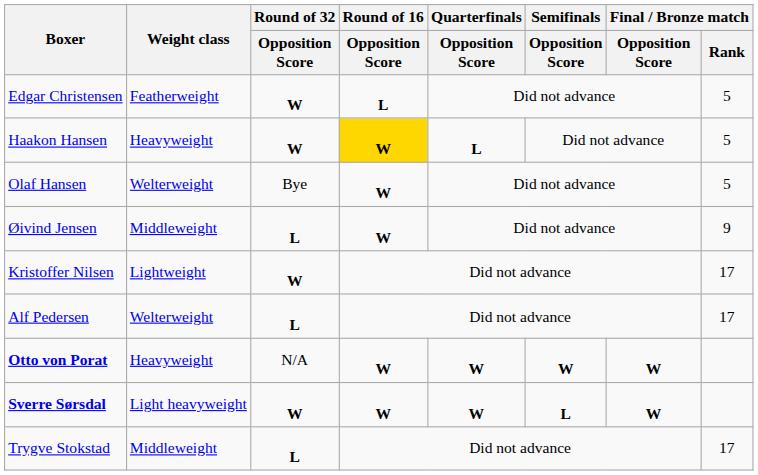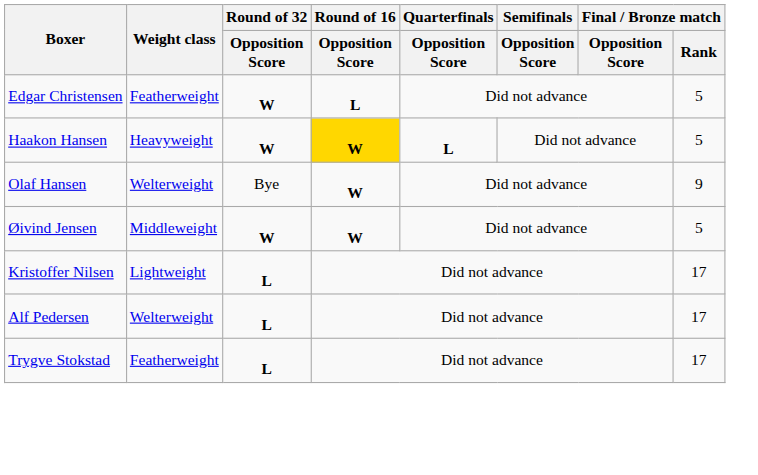 <table class=wikitable style="font-size:90%">
 <tr>
 <th rowspan="2">Boxer</th>
 <th rowspan="2">Weight class</th>
 <th>Round of 32</th>
 <th>Round of 16</th>
 <th>Quarterfinals</th>
 <th>Semifinals</th>
 <th colspan="2">Final / Bronze match</th>
 </tr>
 <tr>
 <th>Opposition<br>Score</th>
 <th>Opposition<br>Score</th>
 <th>Opposition<br>Score</th>
 <th>Opposition<br>Score</th>
 <th>Opposition<br>Score</th>
 <th>Rank</th>
 </tr>
 <tr>
 <td><a href='#'>Edgar Christensen</a></td>
 <td><a href='#'>Featherweight</a></td>
 <td align=center> <br> <strong>W</strong></td>
 <td align=center> <br> <strong>L</strong></td>
 <td align=center colspan=3>Did not advance</td>
 <td align=center>5</td>
 </tr>
 <tr>
 <td><a href='#'>Haakon Hansen</a></td>
 <td><a href='#'>Heavyweight</a></td>
 <td align=center> <br> <strong>W</strong></td>
 <td align=center style="background: gold;"> <br> <strong>W</strong></td>
 <td align=center> <br> <strong>L</strong></td>
 <td align=center colspan=2>Did not advance</td>
 <td align=center>5</td>
 </tr>
 <tr>
 <td><a href='#'>Olaf Hansen</a></td>
 <td><a href='#'>Welterweight</a></td>
 <td align=center>Bye</td>
 <td align=center> <br> <strong>W</strong></td>
 <td align=center colspan=3>Did not advance</td>
-<td align=center>5</td>
+<td align=center>9</td>
 </tr>
 <tr>
 <td><a href='#'>Øivind Jensen</a></td>
 <td><a href='#'>Middleweight</a></td>
-<td align=center> <br> <strong>L</strong></td>
+<td align=center> <br> <strong>W</strong></td>
 <td align=center> <br> <strong>W</strong></td>
 <td align=center colspan=3>Did not advance</td>
-<td align=center>9</td>
+<td align=center>5</td>
 </tr>
 <tr>
 <td><a href='#'>Kristoffer Nilsen</a></td>
 <td><a href='#'>Lightweight</a></td>
-<td align=center> <br> <strong>W</strong></td>
+<td align=center> <br> <strong>L</strong></td>
 <td align=center colspan=4>Did not advance</td>
 <td align=center>17</td>
 </tr>
 <tr>
 <td><a href='#'>Alf Pedersen</a></td>
 <td><a href='#'>Welterweight</a></td>
 <td align=center> <br> <strong>L</strong></td>
 <td align=center colspan=4>Did not advance</td>
 <td align=center>17</td>
 </tr>
 <tr>
-<td><strong><a href='#'>Otto von Porat</a></strong></td>
-<td><a href='#'>Heavyweight</a></td>
-<td align=center>N/A</td>
-<td align=center> <br> <strong>W</strong></td>
-<td align=center> <br> <strong>W</strong></td>
-<td align=center> <br> <strong>W</strong></td>
-<td align=center> <br> <strong>W</strong></td>
-<td align=center></td>
-</tr>
-<tr>
-<td><strong><a href='#'>Sverre Sørsdal</a></strong></td>
-<td><a href='#'>Light heavyweight</a></td>
-<td align=center> <br> <strong>W</strong></td>
-<td align=center> <br> <strong>W</strong></td>
-<td align=center> <br> <strong>W</strong></td>
-<td align=center> <br> <strong>L</strong></td>
-<td align=center> <br> <strong>W</strong></td>
-<td align=center></td>
-</tr>
-<tr>
 <td><a href='#'>Trygve Stokstad</a></td>
-<td><a href='#'>Middleweight</a></td>
+<td><a href='#'>Featherweight</a></td>
 <td align=center> <br> <strong>L</strong></td>
 <td align=center colspan=4>Did not advance</td>
 <td align=center>17</td>
 </tr>
 </table>
